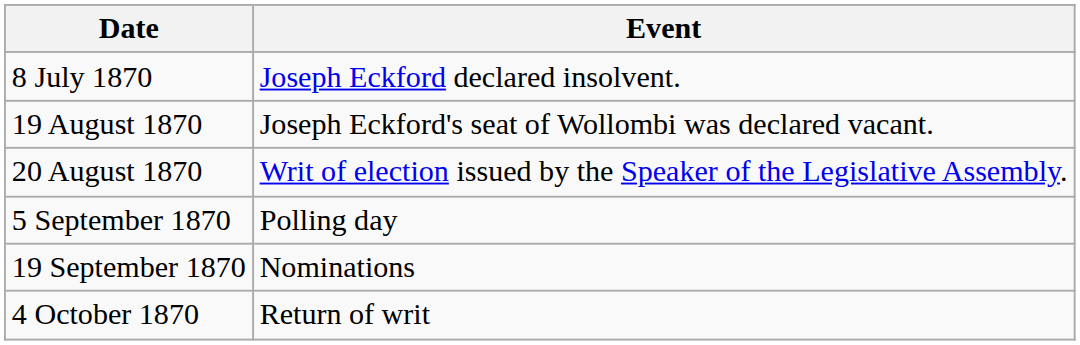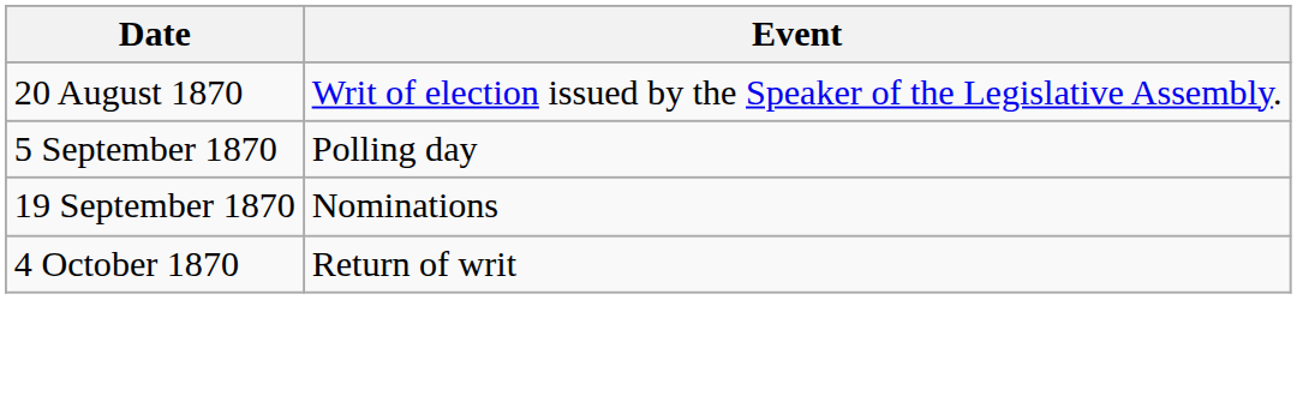 <table class="wikitable">
 <tr>
 <th>Date</th>
 <th>Event</th>
-</tr>
-<tr>
-<td>8 July 1870</td>
-<td><a href='#'>Joseph Eckford</a> declared insolvent.</td>
-</tr>
-<tr>
-<td>19 August 1870</td>
-<td>Joseph Eckford's seat of Wollombi was declared vacant.</td>
 </tr>
 <tr>
 <td>20 August 1870</td>
 <td><a href='#'>Writ of election</a> issued by the <a href='#'>Speaker of the Legislative Assembly</a>.</td>
 </tr>
 <tr>
 <td>5 September 1870</td>
 <td>Polling day</td>
 </tr>
 <tr>
 <td>19 September 1870</td>
 <td>Nominations</td>
 </tr>
 <tr>
 <td>4 October 1870</td>
 <td>Return of writ</td>
 </tr>
 </table>
